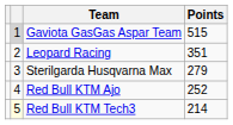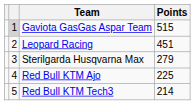 <table class="wikitable" style="font-size: 85%;">
 <tr>
 <th></th>
 <th></th>
 <th>Team</th>
 <th>Points</th>
 </tr>
 <tr>
 <td></td>
 <td align=center style="background: lightgrey;">1</td>
 <td> <a href='#'>Gaviota GasGas Aspar Team</a></td>
 <td align=left>515</td>
 </tr>
 <tr>
 <td></td>
 <td align=center>2</td>
 <td> <a href='#'>Leopard Racing</a></td>
-<td align=left>351</td>
+<td align=left>451</td>
 </tr>
 <tr>
 <td></td>
 <td align=center>3</td>
 <td> Sterilgarda Husqvarna Max</td>
 <td align=left>279</td>
 </tr>
 <tr>
 <td></td>
 <td align=center>4</td>
 <td> <a href='#'>Red Bull KTM Ajo</a></td>
-<td align=left>252</td>
+<td align=left>225</td>
 </tr>
 <tr>
 <td></td>
-<td align=center style="background: lightyellow;">5</td>
+<td align=center>5</td>
 <td> <a href='#'>Red Bull KTM Tech3</a></td>
 <td align=left>214</td>
 </tr>
 </table>
